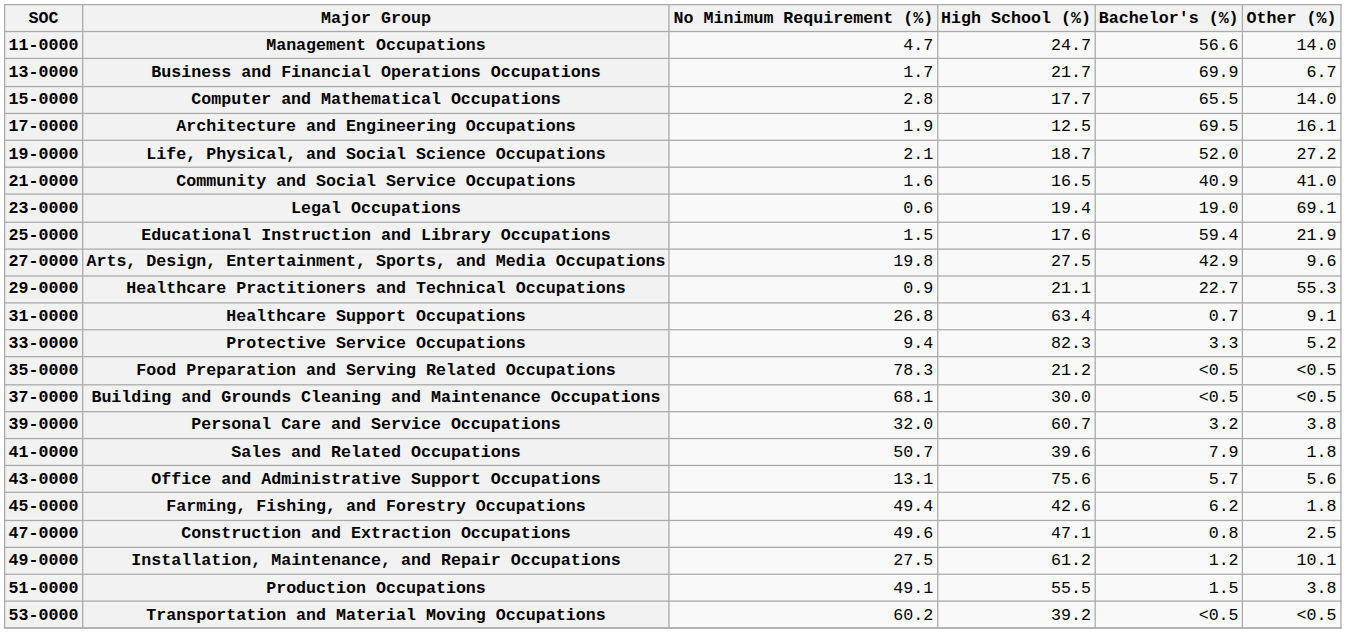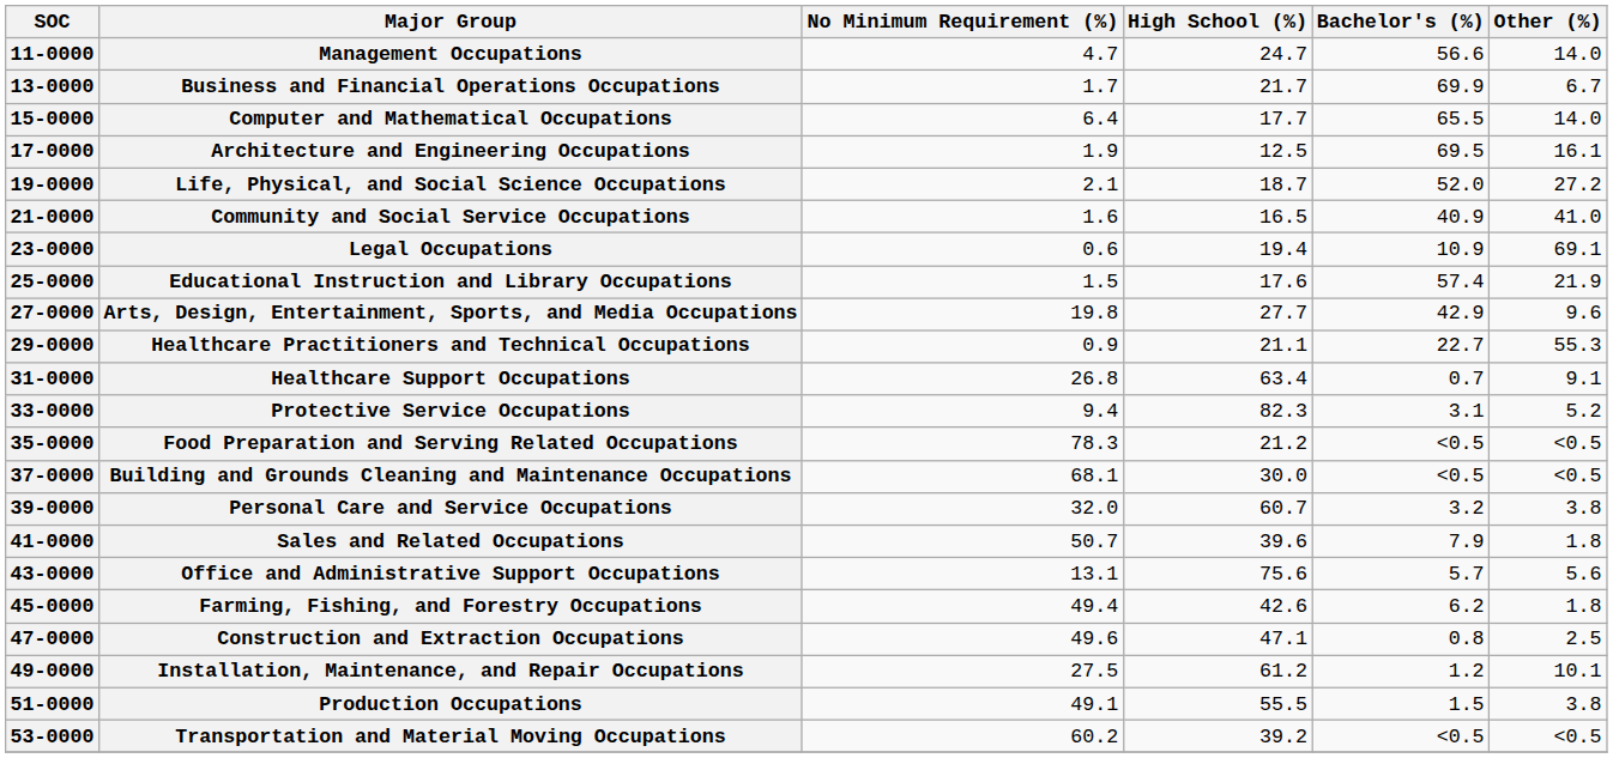 <table class="wikitable plainrowheaders">
 <tr>
 <th scope=col>SOC</th>
 <th scope=col>Major Group</th>
 <th scope=col>No Minimum Requirement (%)</th>
 <th scope=col>High School (%)</th>
 <th scope=col>Bachelor's (%)</th>
 <th scope=col>Other (%)</th>
 </tr>
 <tr>
 <th scope=row>11-0000</th>
 <th scope=row>Management Occupations</th>
 <td align=right>4.7</td>
 <td align=right>24.7</td>
 <td align=right>56.6</td>
 <td align=right>14.0</td>
 </tr>
 <tr>
 <th scope=row>13-0000</th>
 <th scope=row>Business and Financial Operations Occupations</th>
 <td align=right>1.7</td>
 <td align=right>21.7</td>
 <td align=right>69.9</td>
 <td align=right>6.7</td>
 </tr>
 <tr>
 <th scope=row>15-0000</th>
 <th scope=row>Computer and Mathematical Occupations</th>
-<td align=right>2.8</td>
+<td align=right>6.4</td>
 <td align=right>17.7</td>
 <td align=right>65.5</td>
 <td align=right>14.0</td>
 </tr>
 <tr>
 <th scope=row>17-0000</th>
 <th scope=row>Architecture and Engineering Occupations</th>
 <td align=right>1.9</td>
 <td align=right>12.5</td>
 <td align=right>69.5</td>
 <td align=right>16.1</td>
 </tr>
 <tr>
 <th scope=row>19-0000</th>
 <th scope=row>Life, Physical, and Social Science Occupations</th>
 <td align=right>2.1</td>
 <td align=right>18.7</td>
 <td align=right>52.0</td>
 <td align=right>27.2</td>
 </tr>
 <tr>
 <th scope=row>21-0000</th>
 <th scope=row>Community and Social Service Occupations</th>
 <td align=right>1.6</td>
 <td align=right>16.5</td>
 <td align=right>40.9</td>
 <td align=right>41.0</td>
 </tr>
 <tr>
 <th scope=row>23-0000</th>
 <th scope=row>Legal Occupations</th>
 <td align=right>0.6</td>
 <td align=right>19.4</td>
-<td align=right>19.0</td>
+<td align=right>10.9</td>
 <td align=right>69.1</td>
 </tr>
 <tr>
 <th scope=row>25-0000</th>
 <th scope=row>Educational Instruction and Library Occupations</th>
 <td align=right>1.5</td>
 <td align=right>17.6</td>
-<td align=right>59.4</td>
+<td align=right>57.4</td>
 <td align=right>21.9</td>
 </tr>
 <tr>
 <th scope=row>27-0000</th>
 <th scope=row>Arts, Design, Entertainment, Sports, and Media Occupations</th>
 <td align=right>19.8</td>
-<td align=right>27.5</td>
+<td align=right>27.7</td>
 <td align=right>42.9</td>
 <td align=right>9.6</td>
 </tr>
 <tr>
 <th scope=row>29-0000</th>
 <th scope=row>Healthcare Practitioners and Technical Occupations</th>
 <td align=right>0.9</td>
 <td align=right>21.1</td>
 <td align=right>22.7</td>
 <td align=right>55.3</td>
 </tr>
 <tr>
 <th scope=row>31-0000</th>
 <th scope=row>Healthcare Support Occupations</th>
 <td align=right>26.8</td>
 <td align=right>63.4</td>
 <td align=right>0.7</td>
 <td align=right>9.1</td>
 </tr>
 <tr>
 <th scope=row>33-0000</th>
 <th scope=row>Protective Service Occupations</th>
 <td align=right>9.4</td>
 <td align=right>82.3</td>
-<td align=right>3.3</td>
+<td align=right>3.1</td>
 <td align=right>5.2</td>
 </tr>
 <tr>
 <th scope=row>35-0000</th>
 <th scope=row>Food Preparation and Serving Related Occupations</th>
 <td align=right>78.3</td>
 <td align=right>21.2</td>
 <td align=right><0.5</td>
 <td align=right><0.5</td>
 </tr>
 <tr>
 <th scope=row>37-0000</th>
 <th scope=row>Building and Grounds Cleaning and Maintenance Occupations</th>
 <td align=right>68.1</td>
 <td align=right>30.0</td>
 <td align=right><0.5</td>
 <td align=right><0.5</td>
 </tr>
 <tr>
 <th scope=row>39-0000</th>
 <th scope=row>Personal Care and Service Occupations</th>
 <td align=right>32.0</td>
 <td align=right>60.7</td>
 <td align=right>3.2</td>
 <td align=right>3.8</td>
 </tr>
 <tr>
 <th scope=row>41-0000</th>
 <th scope=row>Sales and Related Occupations</th>
 <td align=right>50.7</td>
 <td align=right>39.6</td>
 <td align=right>7.9</td>
 <td align=right>1.8</td>
 </tr>
 <tr>
 <th scope=row>43-0000</th>
 <th scope=row>Office and Administrative Support Occupations</th>
 <td align=right>13.1</td>
 <td align=right>75.6</td>
 <td align=right>5.7</td>
 <td align=right>5.6</td>
 </tr>
 <tr>
 <th scope=row>45-0000</th>
 <th scope=row>Farming, Fishing, and Forestry Occupations</th>
 <td align=right>49.4</td>
 <td align=right>42.6</td>
 <td align=right>6.2</td>
 <td align=right>1.8</td>
 </tr>
 <tr>
 <th scope=row>47-0000</th>
 <th scope=row>Construction and Extraction Occupations</th>
 <td align=right>49.6</td>
 <td align=right>47.1</td>
 <td align=right>0.8</td>
 <td align=right>2.5</td>
 </tr>
 <tr>
 <th scope=row>49-0000</th>
 <th scope=row>Installation, Maintenance, and Repair Occupations</th>
 <td align=right>27.5</td>
 <td align=right>61.2</td>
 <td align=right>1.2</td>
 <td align=right>10.1</td>
 </tr>
 <tr>
 <th scope=row>51-0000</th>
 <th scope=row>Production Occupations</th>
 <td align=right>49.1</td>
 <td align=right>55.5</td>
 <td align=right>1.5</td>
 <td align=right>3.8</td>
 </tr>
 <tr>
 <th scope=row>53-0000</th>
 <th scope=row>Transportation and Material Moving Occupations</th>
 <td align=right>60.2</td>
 <td align=right>39.2</td>
 <td align=right><0.5</td>
 <td align=right><0.5</td>
 </tr>
 <tr>
 </tr>
 </table>
